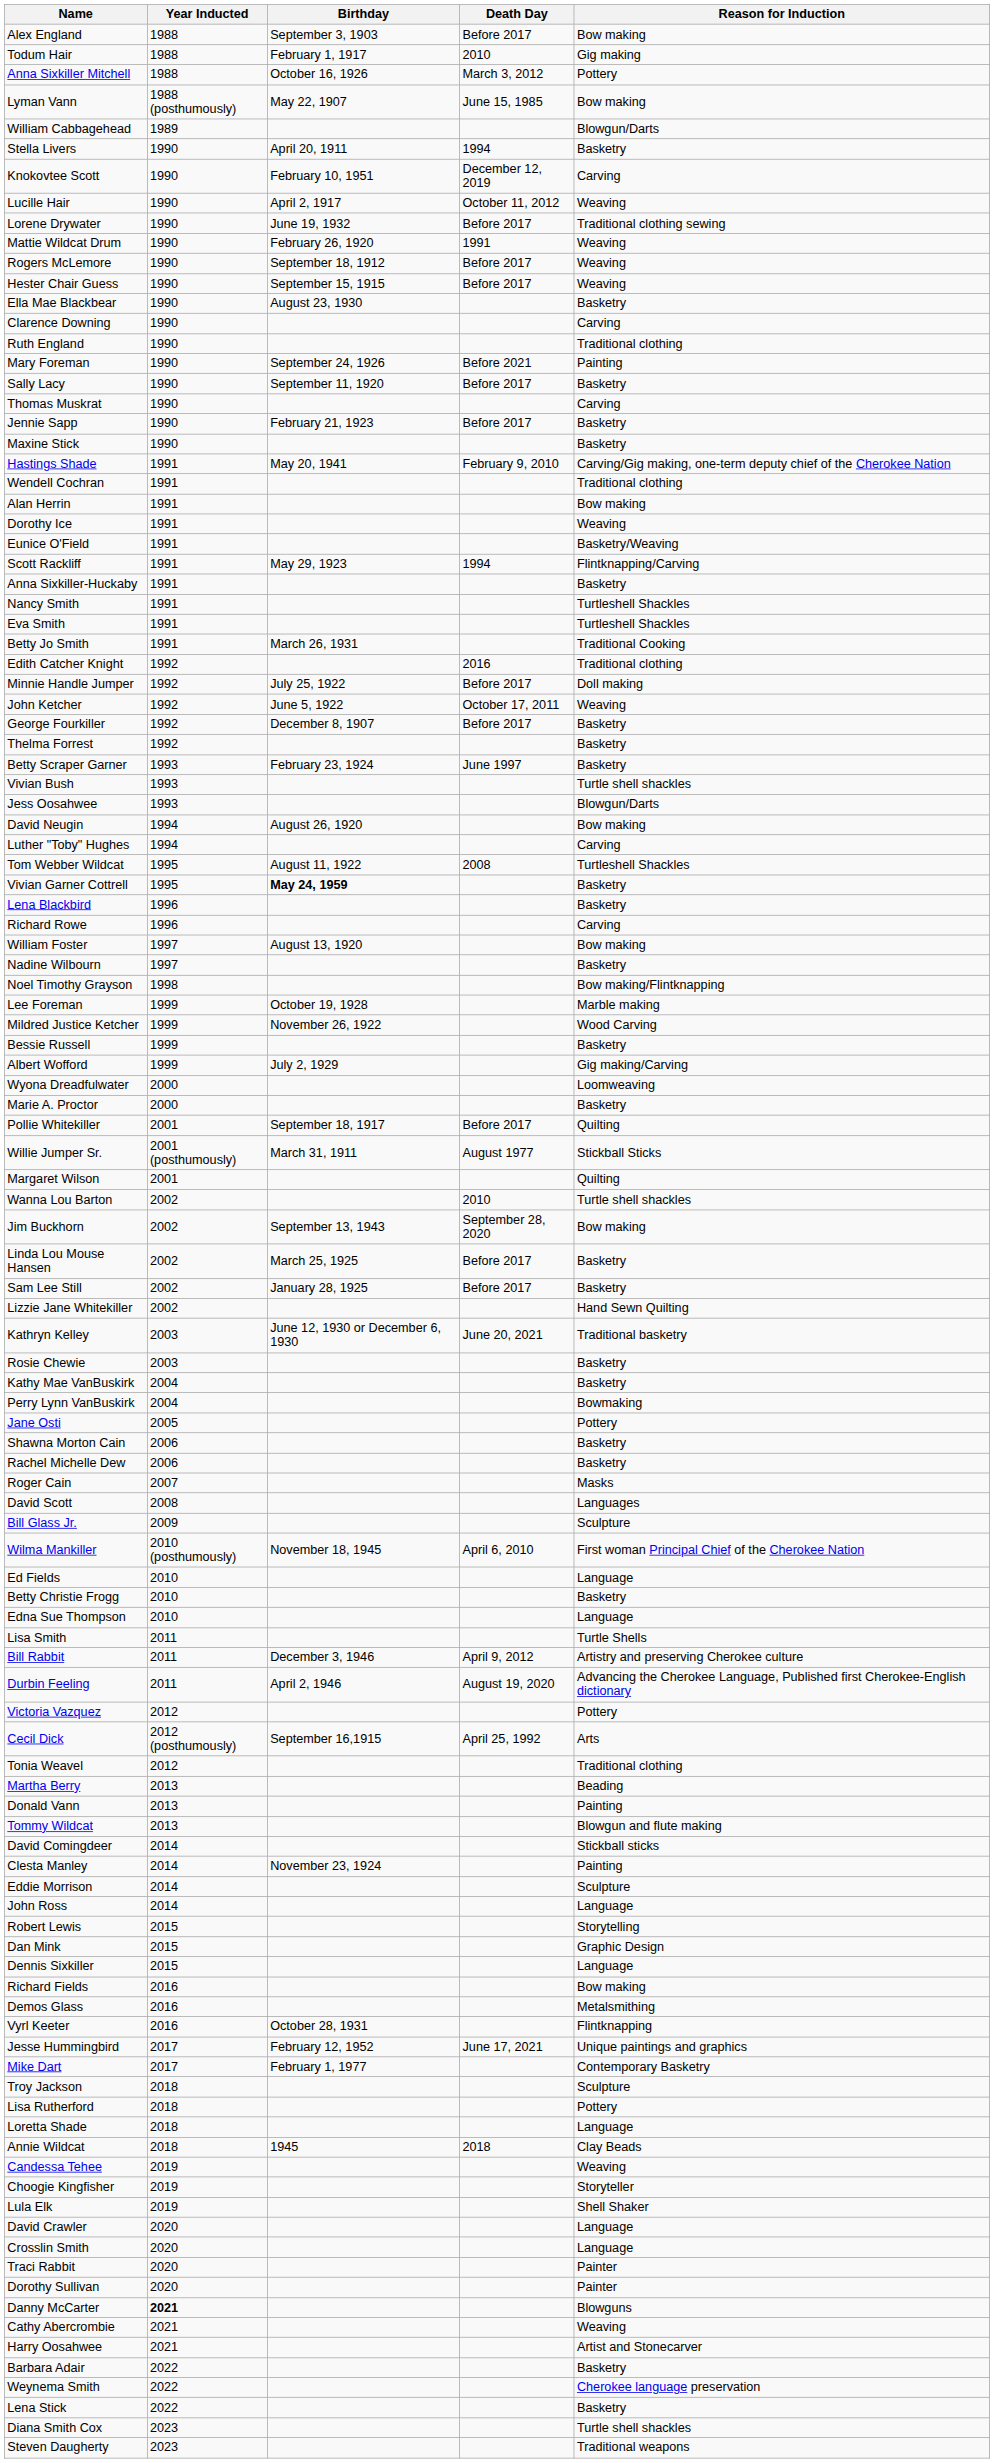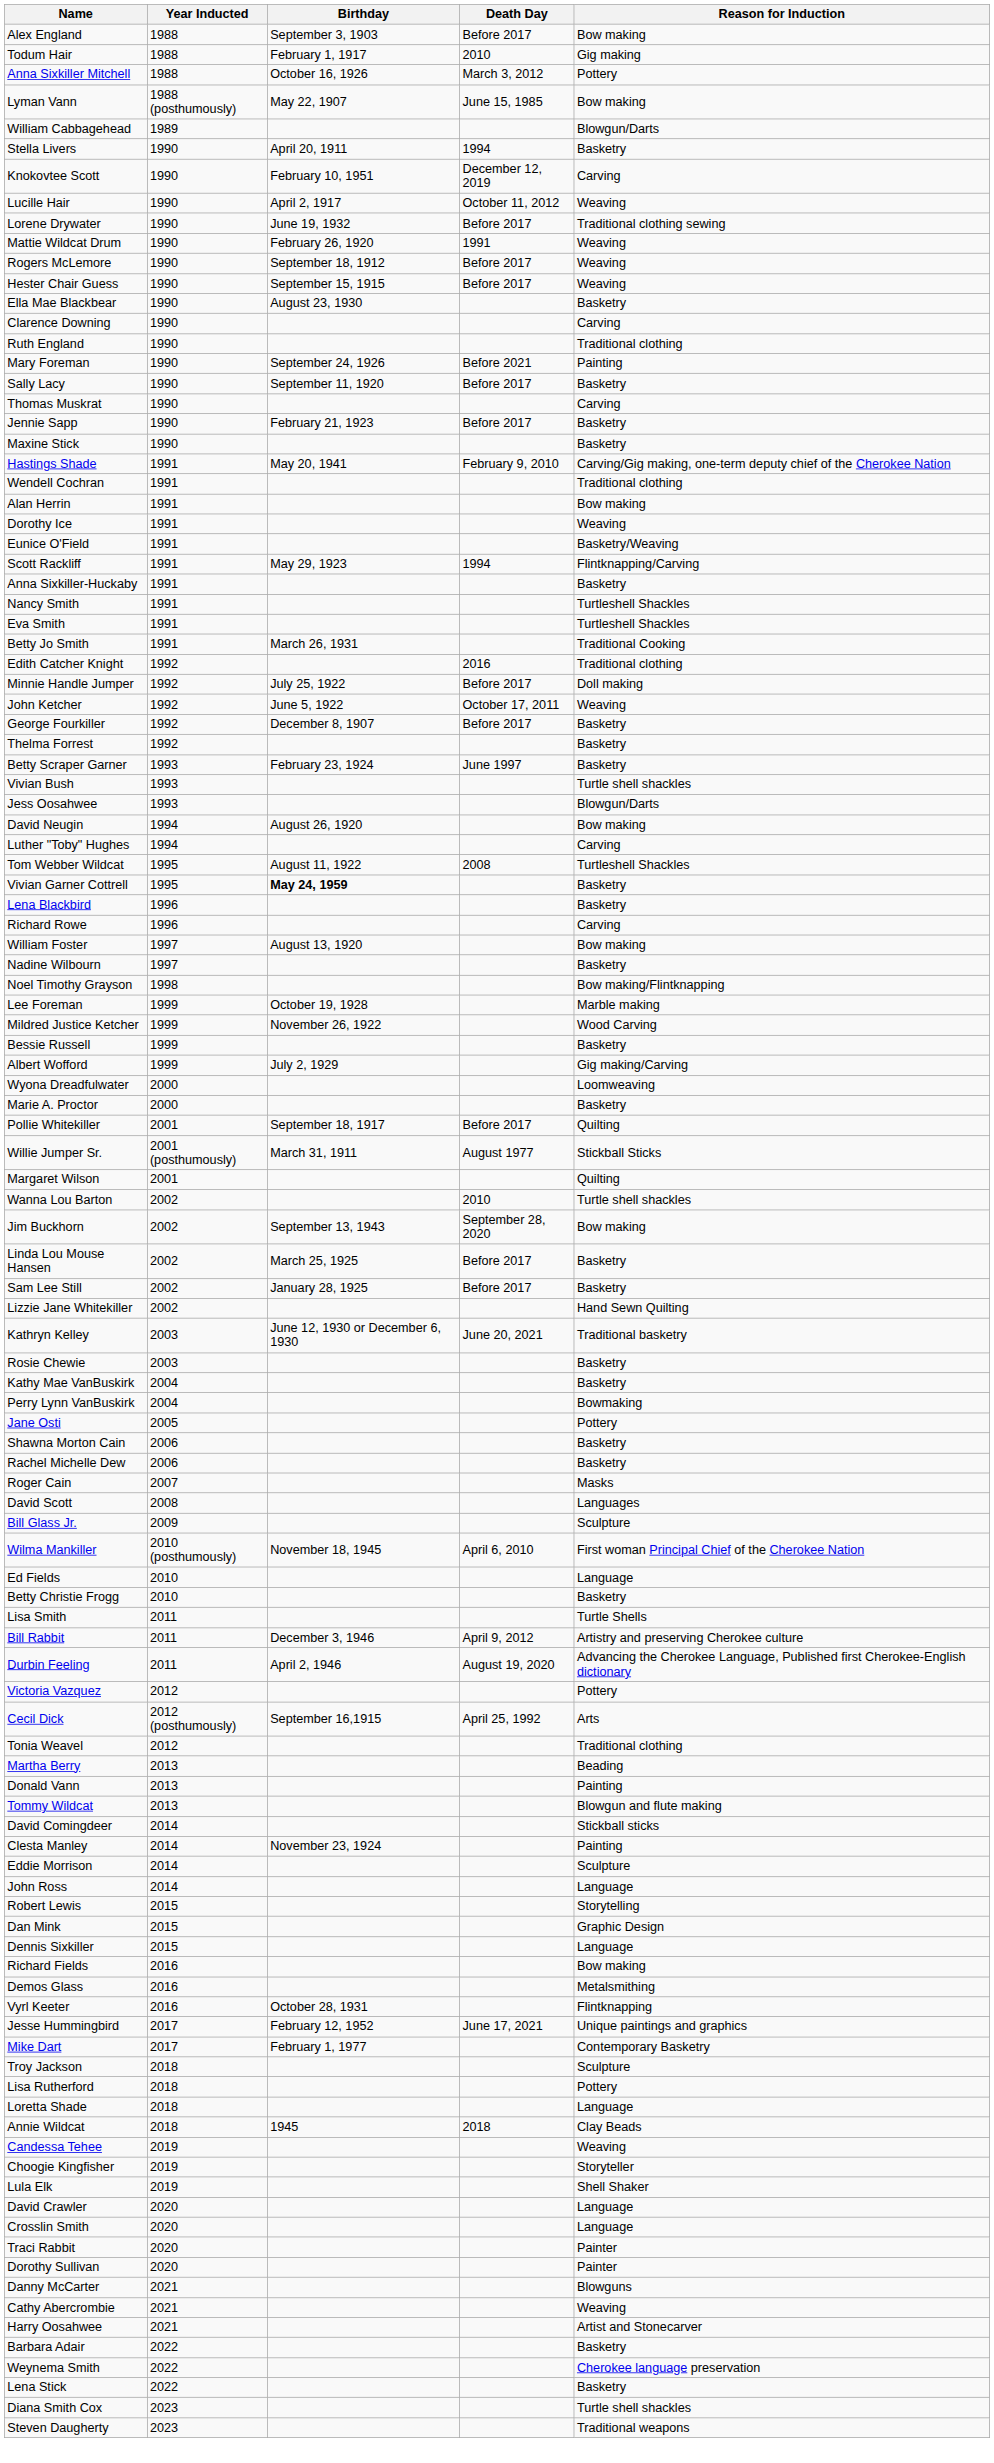 <table class="wikitable">
 <tr>
 <th>Name</th>
 <th>Year Inducted</th>
 <th>Birthday</th>
 <th>Death Day</th>
 <th>Reason for Induction</th>
 </tr>
 <tr>
 <td>Alex England</td>
 <td>1988</td>
 <td>September 3, 1903</td>
 <td>Before 2017</td>
 <td>Bow making</td>
 </tr>
 <tr>
 <td>Todum Hair</td>
 <td>1988</td>
 <td>February 1, 1917</td>
 <td>2010</td>
 <td>Gig making</td>
 </tr>
 <tr>
 <td><a href='#'>Anna Sixkiller Mitchell</a></td>
 <td>1988</td>
 <td>October 16, 1926</td>
 <td>March 3, 2012</td>
 <td>Pottery</td>
 </tr>
 <tr>
 <td>Lyman Vann</td>
 <td>1988 (posthumously)</td>
 <td>May 22, 1907</td>
 <td>June 15, 1985</td>
 <td>Bow making</td>
 </tr>
 <tr>
 <td>William Cabbagehead</td>
 <td>1989</td>
 <td></td>
 <td></td>
 <td>Blowgun/Darts </td>
 </tr>
 <tr>
 <td>Stella Livers</td>
 <td>1990</td>
 <td>April 20, 1911</td>
 <td>1994</td>
 <td>Basketry</td>
 </tr>
 <tr>
 <td>Knokovtee Scott</td>
 <td>1990</td>
 <td>February 10, 1951</td>
 <td>December 12, 2019</td>
 <td>Carving</td>
 </tr>
 <tr>
 <td>Lucille Hair</td>
 <td>1990</td>
 <td>April 2, 1917</td>
 <td>October 11, 2012</td>
 <td>Weaving</td>
 </tr>
 <tr>
 <td>Lorene Drywater</td>
 <td>1990</td>
 <td>June 19, 1932</td>
 <td>Before 2017</td>
 <td>Traditional clothing sewing</td>
 </tr>
 <tr>
 <td>Mattie Wildcat Drum</td>
 <td>1990</td>
 <td>February 26, 1920</td>
 <td>1991</td>
 <td>Weaving</td>
 </tr>
 <tr>
 <td>Rogers McLemore</td>
 <td>1990</td>
 <td>September 18, 1912</td>
 <td>Before 2017</td>
 <td>Weaving</td>
 </tr>
 <tr>
 <td>Hester Chair Guess</td>
 <td>1990</td>
 <td>September 15, 1915</td>
 <td>Before 2017</td>
 <td>Weaving</td>
 </tr>
 <tr>
 <td>Ella Mae Blackbear</td>
 <td>1990</td>
 <td>August 23, 1930</td>
 <td></td>
 <td>Basketry</td>
 </tr>
 <tr>
 <td>Clarence Downing</td>
 <td>1990</td>
 <td></td>
 <td></td>
 <td>Carving</td>
 </tr>
 <tr>
 <td>Ruth England</td>
 <td>1990</td>
 <td></td>
 <td></td>
 <td>Traditional clothing</td>
 </tr>
 <tr>
 <td>Mary Foreman</td>
 <td>1990</td>
 <td>September 24, 1926</td>
 <td>Before 2021</td>
 <td>Painting</td>
 </tr>
 <tr>
 <td>Sally Lacy</td>
 <td>1990</td>
 <td>September 11, 1920</td>
 <td>Before 2017</td>
 <td>Basketry</td>
 </tr>
 <tr>
 <td>Thomas Muskrat</td>
 <td>1990</td>
 <td></td>
 <td></td>
 <td>Carving</td>
 </tr>
 <tr>
 <td>Jennie Sapp</td>
 <td>1990</td>
 <td>February 21, 1923</td>
 <td>Before 2017</td>
 <td>Basketry</td>
 </tr>
 <tr>
 <td>Maxine Stick</td>
 <td>1990</td>
 <td></td>
 <td></td>
 <td>Basketry</td>
 </tr>
 <tr>
 <td><a href='#'>Hastings Shade</a></td>
 <td>1991</td>
 <td>May 20, 1941</td>
 <td>February 9, 2010</td>
 <td>Carving/Gig making, one-term deputy chief of the <a href='#'>Cherokee Nation</a></td>
 </tr>
 <tr>
 <td>Wendell Cochran</td>
 <td>1991</td>
 <td></td>
 <td></td>
 <td>Traditional clothing</td>
 </tr>
 <tr>
 <td>Alan Herrin</td>
 <td>1991</td>
 <td></td>
 <td></td>
 <td>Bow making</td>
 </tr>
 <tr>
 <td>Dorothy Ice</td>
 <td>1991</td>
 <td></td>
 <td></td>
 <td>Weaving</td>
 </tr>
 <tr>
 <td>Eunice O'Field</td>
 <td>1991</td>
 <td></td>
 <td></td>
 <td>Basketry/Weaving</td>
 </tr>
 <tr>
 <td>Scott Rackliff</td>
 <td>1991</td>
 <td>May 29, 1923</td>
 <td>1994</td>
 <td>Flintknapping/Carving</td>
 </tr>
 <tr>
 <td>Anna Sixkiller-Huckaby</td>
 <td>1991</td>
 <td></td>
 <td></td>
 <td>Basketry</td>
 </tr>
 <tr>
 <td>Nancy Smith</td>
 <td>1991</td>
 <td></td>
 <td></td>
 <td>Turtleshell Shackles</td>
 </tr>
 <tr>
 <td>Eva Smith</td>
 <td>1991</td>
 <td></td>
 <td></td>
 <td>Turtleshell Shackles</td>
 </tr>
 <tr>
 <td>Betty Jo Smith</td>
 <td>1991</td>
 <td>March 26, 1931</td>
 <td></td>
 <td>Traditional Cooking</td>
 </tr>
 <tr>
 <td>Edith Catcher Knight</td>
 <td>1992</td>
 <td></td>
 <td>2016</td>
 <td>Traditional clothing</td>
 </tr>
 <tr>
 <td>Minnie Handle Jumper</td>
 <td>1992</td>
 <td>July 25, 1922</td>
 <td>Before 2017</td>
 <td>Doll making</td>
 </tr>
 <tr>
 <td>John Ketcher</td>
 <td>1992</td>
 <td>June 5, 1922</td>
 <td>October 17, 2011</td>
 <td>Weaving</td>
 </tr>
 <tr>
 <td>George Fourkiller</td>
 <td>1992</td>
 <td>December 8, 1907</td>
 <td>Before 2017</td>
 <td>Basketry</td>
 </tr>
 <tr>
 <td>Thelma Forrest</td>
 <td>1992</td>
 <td></td>
 <td></td>
 <td>Basketry</td>
 </tr>
 <tr>
 <td>Betty Scraper Garner</td>
 <td>1993</td>
 <td>February 23, 1924</td>
 <td>June 1997</td>
 <td>Basketry</td>
 </tr>
 <tr>
 <td>Vivian Bush</td>
 <td>1993</td>
 <td></td>
 <td></td>
 <td>Turtle shell shackles</td>
 </tr>
 <tr>
 <td>Jess Oosahwee</td>
 <td>1993</td>
 <td></td>
 <td></td>
 <td>Blowgun/Darts</td>
 </tr>
 <tr>
 <td>David Neugin</td>
 <td>1994</td>
 <td>August 26, 1920</td>
 <td></td>
 <td>Bow making</td>
 </tr>
 <tr>
 <td>Luther "Toby" Hughes</td>
 <td>1994</td>
 <td></td>
 <td></td>
 <td>Carving</td>
 </tr>
 <tr>
 <td>Tom Webber Wildcat</td>
 <td>1995</td>
 <td>August 11, 1922</td>
 <td>2008</td>
 <td>Turtleshell Shackles</td>
 </tr>
 <tr>
 <td>Vivian Garner Cottrell</td>
 <td>1995</td>
 <td><strong>May 24, 1959</strong></td>
 <td></td>
 <td>Basketry</td>
 </tr>
 <tr>
 <td><a href='#'>Lena Blackbird</a></td>
 <td>1996</td>
 <td></td>
 <td></td>
 <td>Basketry</td>
 </tr>
 <tr>
 <td>Richard Rowe</td>
 <td>1996</td>
 <td></td>
 <td></td>
 <td>Carving</td>
 </tr>
 <tr>
 <td>William Foster</td>
 <td>1997</td>
 <td>August 13, 1920</td>
 <td></td>
 <td>Bow making</td>
 </tr>
 <tr>
 <td>Nadine Wilbourn</td>
 <td>1997</td>
 <td></td>
 <td></td>
 <td>Basketry</td>
 </tr>
 <tr>
 <td>Noel Timothy Grayson</td>
 <td>1998</td>
 <td></td>
 <td></td>
 <td>Bow making/Flintknapping</td>
 </tr>
 <tr>
 <td>Lee Foreman</td>
 <td>1999</td>
 <td>October 19, 1928</td>
 <td></td>
 <td>Marble making</td>
 </tr>
 <tr>
 <td>Mildred Justice Ketcher</td>
 <td>1999</td>
 <td>November 26, 1922</td>
 <td></td>
 <td>Wood Carving</td>
 </tr>
 <tr>
 <td>Bessie Russell</td>
 <td>1999</td>
 <td></td>
 <td></td>
 <td>Basketry</td>
 </tr>
 <tr>
 <td>Albert Wofford</td>
 <td>1999</td>
 <td>July 2, 1929</td>
 <td></td>
 <td>Gig making/Carving</td>
 </tr>
 <tr>
 <td>Wyona Dreadfulwater</td>
 <td>2000</td>
 <td></td>
 <td></td>
 <td>Loomweaving</td>
 </tr>
 <tr>
 <td>Marie A. Proctor</td>
 <td>2000</td>
 <td></td>
 <td></td>
 <td>Basketry</td>
 </tr>
 <tr>
 <td>Pollie Whitekiller</td>
 <td>2001</td>
 <td>September 18, 1917</td>
 <td>Before 2017</td>
 <td>Quilting</td>
 </tr>
 <tr>
 <td>Willie Jumper Sr.</td>
 <td>2001 (posthumously)</td>
 <td>March 31, 1911</td>
 <td>August 1977</td>
 <td>Stickball Sticks</td>
 </tr>
 <tr>
 <td>Margaret Wilson</td>
 <td>2001</td>
 <td></td>
 <td></td>
 <td>Quilting</td>
 </tr>
 <tr>
 <td>Wanna Lou Barton</td>
 <td>2002</td>
 <td></td>
 <td>2010</td>
 <td>Turtle shell shackles</td>
 </tr>
 <tr>
 <td>Jim Buckhorn</td>
 <td>2002</td>
 <td>September 13, 1943</td>
 <td>September 28, 2020</td>
 <td>Bow making</td>
 </tr>
 <tr>
 <td>Linda Lou Mouse Hansen</td>
 <td>2002</td>
 <td>March 25, 1925</td>
 <td>Before 2017</td>
 <td>Basketry</td>
 </tr>
 <tr>
 <td>Sam Lee Still</td>
 <td>2002</td>
 <td>January 28, 1925</td>
 <td>Before 2017</td>
 <td>Basketry</td>
 </tr>
 <tr>
 <td>Lizzie Jane Whitekiller</td>
 <td>2002</td>
 <td></td>
 <td></td>
 <td>Hand Sewn Quilting</td>
 </tr>
 <tr>
 <td>Kathryn Kelley</td>
 <td>2003</td>
 <td>June 12, 1930 or December 6, 1930</td>
 <td>June 20, 2021</td>
 <td>Traditional basketry</td>
 </tr>
 <tr>
 <td>Rosie Chewie</td>
 <td>2003</td>
 <td></td>
 <td></td>
 <td>Basketry</td>
 </tr>
 <tr>
 <td>Kathy Mae VanBuskirk</td>
 <td>2004</td>
 <td></td>
 <td></td>
 <td>Basketry</td>
 </tr>
 <tr>
 <td>Perry Lynn VanBuskirk</td>
 <td>2004</td>
 <td></td>
 <td></td>
 <td>Bowmaking</td>
 </tr>
 <tr>
 <td><a href='#'>Jane Osti</a></td>
 <td>2005</td>
 <td></td>
 <td></td>
 <td>Pottery</td>
 </tr>
 <tr>
 <td>Shawna Morton Cain</td>
 <td>2006</td>
 <td></td>
 <td></td>
 <td>Basketry</td>
 </tr>
 <tr>
 <td>Rachel Michelle Dew</td>
 <td>2006</td>
 <td></td>
 <td></td>
 <td>Basketry</td>
 </tr>
 <tr>
 <td>Roger Cain</td>
 <td>2007</td>
 <td></td>
 <td></td>
 <td>Masks</td>
 </tr>
 <tr>
 <td>David Scott</td>
 <td>2008</td>
 <td></td>
 <td></td>
 <td>Languages</td>
 </tr>
 <tr>
 <td><a href='#'>Bill Glass Jr.</a></td>
 <td>2009</td>
 <td></td>
 <td></td>
 <td>Sculpture</td>
 </tr>
 <tr>
 <td><a href='#'>Wilma Mankiller</a></td>
 <td>2010 (posthumously)</td>
 <td>November 18, 1945</td>
 <td>April 6, 2010</td>
 <td>First woman <a href='#'>Principal Chief</a> of the <a href='#'>Cherokee Nation</a></td>
 </tr>
 <tr>
 <td>Ed Fields</td>
 <td>2010</td>
 <td></td>
 <td></td>
 <td>Language</td>
 </tr>
 <tr>
 <td>Betty Christie Frogg</td>
 <td>2010</td>
 <td></td>
 <td></td>
 <td>Basketry</td>
 </tr>
 <tr>
-<td>Edna Sue Thompson</td>
-<td>2010</td>
-<td></td>
-<td></td>
-<td>Language</td>
-</tr>
-<tr>
 <td>Lisa Smith</td>
 <td>2011</td>
 <td></td>
 <td></td>
 <td>Turtle Shells</td>
 </tr>
 <tr>
 <td><a href='#'>Bill Rabbit</a></td>
 <td>2011</td>
 <td>December 3, 1946</td>
 <td>April 9, 2012</td>
 <td>Artistry and preserving Cherokee culture</td>
 </tr>
 <tr>
 <td><a href='#'>Durbin Feeling</a></td>
 <td>2011</td>
 <td>April 2, 1946</td>
 <td>August 19, 2020</td>
 <td>Advancing the Cherokee Language, Published first Cherokee-English <a href='#'>dictionary</a></td>
 </tr>
 <tr>
 <td><a href='#'>Victoria Vazquez</a></td>
 <td>2012</td>
 <td></td>
 <td></td>
 <td>Pottery</td>
 </tr>
 <tr>
 <td><a href='#'>Cecil Dick</a></td>
 <td>2012 (posthumously)</td>
 <td>September 16,1915</td>
 <td>April 25, 1992</td>
 <td>Arts</td>
 </tr>
 <tr>
 <td>Tonia Weavel</td>
 <td>2012</td>
 <td></td>
 <td></td>
 <td>Traditional clothing</td>
 </tr>
 <tr>
 <td><a href='#'>Martha Berry</a></td>
 <td>2013</td>
 <td></td>
 <td></td>
 <td>Beading</td>
 </tr>
 <tr>
 <td>Donald Vann</td>
 <td>2013</td>
 <td></td>
 <td></td>
 <td>Painting</td>
 </tr>
 <tr>
 <td><a href='#'>Tommy Wildcat</a></td>
 <td>2013</td>
 <td></td>
 <td></td>
 <td>Blowgun and flute making</td>
 </tr>
 <tr>
 <td>David Comingdeer</td>
 <td>2014</td>
 <td></td>
 <td></td>
 <td>Stickball sticks</td>
 </tr>
 <tr>
 <td>Clesta Manley</td>
 <td>2014</td>
 <td>November 23, 1924</td>
 <td></td>
 <td>Painting</td>
 </tr>
 <tr>
 <td>Eddie Morrison</td>
 <td>2014</td>
 <td></td>
 <td></td>
 <td>Sculpture</td>
 </tr>
 <tr>
 <td>John Ross</td>
 <td>2014</td>
 <td></td>
 <td></td>
 <td>Language</td>
 </tr>
 <tr>
 <td>Robert Lewis</td>
 <td>2015</td>
 <td></td>
 <td></td>
 <td>Storytelling</td>
 </tr>
 <tr>
 <td>Dan Mink</td>
 <td>2015</td>
 <td></td>
 <td></td>
 <td>Graphic Design</td>
 </tr>
 <tr>
 <td>Dennis Sixkiller</td>
 <td>2015</td>
 <td></td>
 <td></td>
 <td>Language</td>
 </tr>
 <tr>
 <td>Richard Fields</td>
 <td>2016</td>
 <td></td>
 <td></td>
 <td>Bow making</td>
 </tr>
 <tr>
 <td>Demos Glass</td>
 <td>2016</td>
 <td></td>
 <td></td>
 <td>Metalsmithing</td>
 </tr>
 <tr>
 <td>Vyrl Keeter</td>
 <td>2016</td>
 <td>October 28, 1931</td>
 <td></td>
 <td>Flintknapping</td>
 </tr>
 <tr>
 <td>Jesse Hummingbird</td>
 <td>2017</td>
 <td>February 12, 1952</td>
 <td>June 17, 2021</td>
 <td>Unique paintings and graphics</td>
 </tr>
 <tr>
 <td><a href='#'>Mike Dart</a></td>
 <td>2017</td>
 <td>February 1, 1977</td>
 <td></td>
 <td>Contemporary Basketry</td>
 </tr>
 <tr>
 <td>Troy Jackson</td>
 <td>2018</td>
 <td></td>
 <td></td>
 <td>Sculpture</td>
 </tr>
 <tr>
 <td>Lisa Rutherford</td>
 <td>2018</td>
 <td></td>
 <td></td>
 <td>Pottery</td>
 </tr>
 <tr>
 <td>Loretta Shade</td>
 <td>2018</td>
 <td></td>
 <td></td>
 <td>Language</td>
 </tr>
 <tr>
 <td>Annie Wildcat</td>
 <td>2018</td>
 <td>1945</td>
 <td>2018</td>
 <td>Clay Beads</td>
 </tr>
 <tr>
 <td><a href='#'>Candessa Tehee</a></td>
 <td>2019</td>
 <td></td>
 <td></td>
 <td>Weaving</td>
 </tr>
 <tr>
 <td>Choogie Kingfisher</td>
 <td>2019</td>
 <td></td>
 <td></td>
 <td>Storyteller</td>
 </tr>
 <tr>
 <td>Lula Elk</td>
 <td>2019</td>
 <td></td>
 <td></td>
 <td>Shell Shaker</td>
 </tr>
 <tr>
 <td>David Crawler</td>
 <td>2020</td>
 <td></td>
 <td></td>
 <td>Language</td>
 </tr>
 <tr>
 <td>Crosslin Smith</td>
 <td>2020</td>
 <td></td>
 <td></td>
 <td>Language</td>
 </tr>
 <tr>
 <td>Traci Rabbit</td>
 <td>2020</td>
 <td></td>
 <td></td>
 <td>Painter</td>
 </tr>
 <tr>
 <td>Dorothy Sullivan</td>
 <td>2020</td>
 <td></td>
 <td></td>
 <td>Painter</td>
 </tr>
 <tr>
 <td>Danny McCarter</td>
-<td><strong>2021</strong></td>
+<td>2021</td>
 <td></td>
 <td></td>
 <td>Blowguns</td>
 </tr>
 <tr>
 <td>Cathy Abercrombie</td>
 <td>2021</td>
 <td></td>
 <td></td>
 <td>Weaving</td>
 </tr>
 <tr>
 <td>Harry Oosahwee</td>
 <td>2021</td>
 <td></td>
 <td></td>
 <td>Artist and Stonecarver</td>
 </tr>
 <tr>
 <td>Barbara Adair</td>
 <td>2022</td>
 <td></td>
 <td></td>
 <td>Basketry</td>
 </tr>
 <tr>
 <td>Weynema Smith</td>
 <td>2022</td>
 <td></td>
 <td></td>
 <td><a href='#'>Cherokee language</a> preservation</td>
 </tr>
 <tr>
 <td>Lena Stick</td>
 <td>2022</td>
 <td></td>
 <td></td>
 <td>Basketry</td>
 </tr>
 <tr>
 <td>Diana Smith Cox</td>
 <td>2023</td>
 <td></td>
 <td></td>
 <td>Turtle shell shackles</td>
 </tr>
 <tr>
 <td>Steven Daugherty</td>
 <td>2023</td>
 <td></td>
 <td></td>
 <td>Traditional weapons</td>
 </tr>
 </table>
